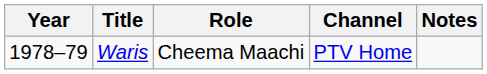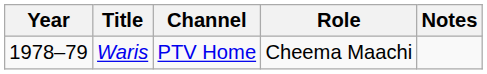 <table class="wikitable">
 <tr>
 <th>Year</th>
 <th>Title</th>
+<th>Channel</th>
 <th>Role</th>
-<th>Channel</th>
 <th>Notes</th>
 </tr>
 <tr>
 <td>1978–79</td>
 <td><em><a href='#'>Waris</a></em></td>
+<td><a href='#'>PTV Home</a></td>
 <td>Cheema Maachi</td>
-<td><a href='#'>PTV Home</a></td>
 <td></td>
 </tr>
 </table>
